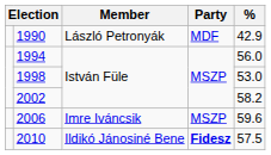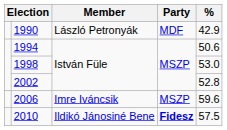 <table class=wikitable>
 <tr>
 <th colspan=2>Election</th>
 <th>Member</th>
 <th>Party</th>
 <th>%</th>
 </tr>
 <tr>
 <td bgcolor=></td>
 <td><a href='#'>1990</a></td>
 <td>László Petronyák</td>
 <td><a href='#'>MDF</a></td>
 <td align=right>42.9</td>
 </tr>
 <tr>
 <td rowspan=3 bgcolor=></td>
 <td><a href='#'>1994</a></td>
 <td rowspan=3>István Füle</td>
 <td rowspan=3><a href='#'>MSZP</a></td>
-<td align=right>56.0</td>
+<td align=right>50.6</td>
 </tr>
 <tr>
 <td><a href='#'>1998</a></td>
 <td align=right>53.0</td>
 </tr>
 <tr>
 <td><a href='#'>2002</a></td>
-<td align=right>58.2</td>
+<td align=right>52.8</td>
 </tr>
 <tr>
 <td bgcolor=></td>
 <td><a href='#'>2006</a></td>
 <td><a href='#'>Imre Iváncsik</a></td>
 <td><a href='#'>MSZP</a></td>
 <td align=right>59.6</td>
 </tr>
 <tr>
 <td bgcolor=></td>
 <td><a href='#'>2010</a></td>
 <td><a href='#'>Ildikó Jánosiné Bene</a></td>
 <td><strong><a href='#'>Fidesz</a></strong></td>
 <td align=right>57.5</td>
 </tr>
 </table>
